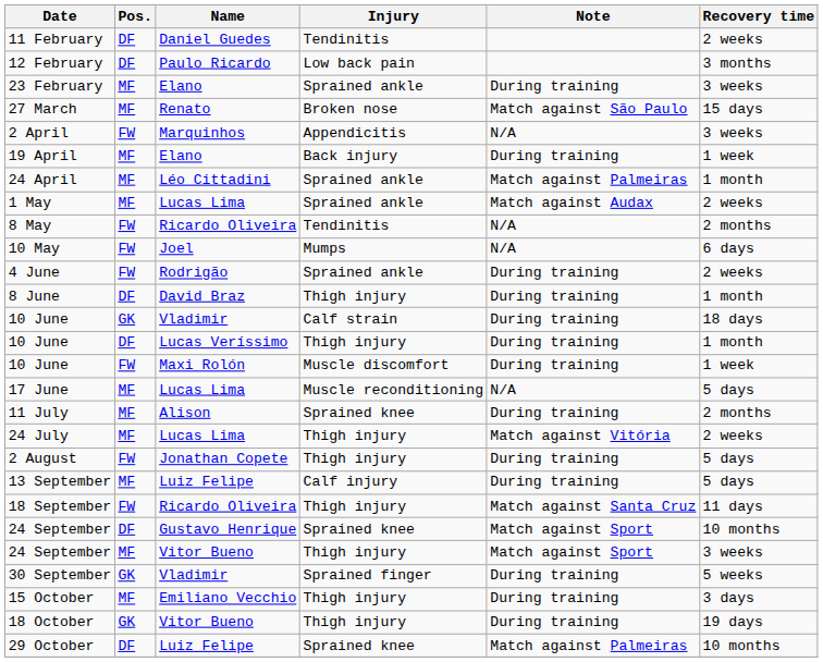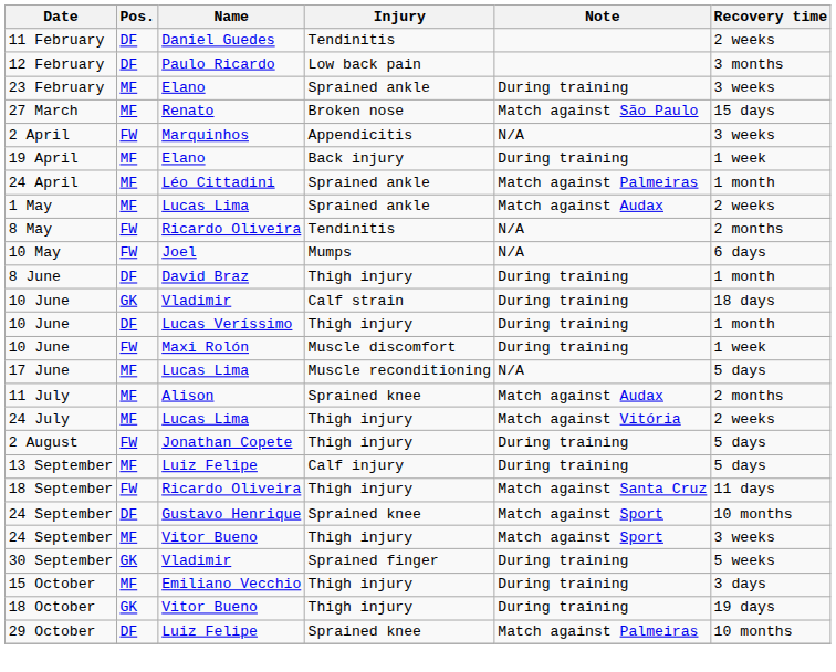 <table class="wikitable">
 <tr>
 <th>Date</th>
 <th>Pos.</th>
 <th>Name</th>
 <th>Injury</th>
 <th>Note</th>
 <th>Recovery time</th>
 </tr>
 <tr>
 <td>11 February</td>
 <td><a href='#'>DF</a></td>
 <td> <a href='#'>Daniel Guedes</a></td>
 <td>Tendinitis</td>
 <td></td>
 <td>2 weeks</td>
 </tr>
 <tr>
 <td>12 February</td>
 <td><a href='#'>DF</a></td>
 <td> <a href='#'>Paulo Ricardo</a></td>
 <td>Low back pain</td>
 <td></td>
 <td>3 months</td>
 </tr>
 <tr>
 <td>23 February</td>
 <td><a href='#'>MF</a></td>
 <td> <a href='#'>Elano</a></td>
 <td>Sprained ankle</td>
 <td>During training</td>
 <td>3 weeks</td>
 </tr>
 <tr>
 <td>27 March</td>
 <td><a href='#'>MF</a></td>
 <td> <a href='#'>Renato</a></td>
 <td>Broken nose</td>
 <td>Match against <a href='#'>São Paulo</a></td>
 <td>15 days</td>
 </tr>
 <tr>
 <td>2 April</td>
 <td><a href='#'>FW</a></td>
 <td> <a href='#'>Marquinhos</a></td>
 <td>Appendicitis</td>
 <td>N/A</td>
 <td>3 weeks</td>
 </tr>
 <tr>
 <td>19 April</td>
 <td><a href='#'>MF</a></td>
 <td> <a href='#'>Elano</a></td>
 <td>Back injury</td>
 <td>During training</td>
 <td>1 week</td>
 </tr>
 <tr>
 <td>24 April</td>
 <td><a href='#'>MF</a></td>
 <td> <a href='#'>Léo Cittadini</a></td>
 <td>Sprained ankle</td>
 <td>Match against <a href='#'>Palmeiras</a></td>
 <td>1 month</td>
 </tr>
 <tr>
 <td>1 May</td>
 <td><a href='#'>MF</a></td>
 <td> <a href='#'>Lucas Lima</a></td>
 <td>Sprained ankle</td>
 <td>Match against <a href='#'>Audax</a></td>
 <td>2 weeks</td>
 </tr>
 <tr>
 <td>8 May</td>
 <td><a href='#'>FW</a></td>
 <td> <a href='#'>Ricardo Oliveira</a></td>
 <td>Tendinitis</td>
 <td>N/A</td>
 <td>2 months</td>
 </tr>
 <tr>
 <td>10 May</td>
 <td><a href='#'>FW</a></td>
 <td> <a href='#'>Joel</a></td>
 <td>Mumps</td>
 <td>N/A</td>
 <td>6 days</td>
 </tr>
 <tr>
-<td>4 June</td>
-<td><a href='#'>FW</a></td>
-<td> <a href='#'>Rodrigão</a></td>
-<td>Sprained ankle</td>
-<td>During training</td>
-<td>2 weeks</td>
-</tr>
-<tr>
 <td>8 June</td>
 <td><a href='#'>DF</a></td>
 <td> <a href='#'>David Braz</a></td>
 <td>Thigh injury</td>
 <td>During training</td>
 <td>1 month</td>
 </tr>
 <tr>
 <td>10 June</td>
 <td><a href='#'>GK</a></td>
 <td> <a href='#'>Vladimir</a></td>
 <td>Calf strain</td>
 <td>During training</td>
 <td>18 days</td>
 </tr>
 <tr>
 <td>10 June</td>
 <td><a href='#'>DF</a></td>
 <td> <a href='#'>Lucas Veríssimo</a></td>
 <td>Thigh injury</td>
 <td>During training</td>
 <td>1 month</td>
 </tr>
 <tr>
 <td>10 June</td>
 <td><a href='#'>FW</a></td>
 <td> <a href='#'>Maxi Rolón</a></td>
 <td>Muscle discomfort</td>
 <td>During training</td>
 <td>1 week</td>
 </tr>
 <tr>
 <td>17 June</td>
 <td><a href='#'>MF</a></td>
 <td> <a href='#'>Lucas Lima</a></td>
 <td>Muscle reconditioning</td>
 <td>N/A</td>
 <td>5 days</td>
 </tr>
 <tr>
 <td>11 July</td>
 <td><a href='#'>MF</a></td>
 <td> <a href='#'>Alison</a></td>
 <td>Sprained knee</td>
-<td>During training</td>
+<td>Match against <a href='#'>Audax</a></td>
 <td>2 months</td>
 </tr>
 <tr>
 <td>24 July</td>
 <td><a href='#'>MF</a></td>
 <td> <a href='#'>Lucas Lima</a></td>
 <td>Thigh injury</td>
 <td>Match against <a href='#'>Vitória</a></td>
 <td>2 weeks</td>
 </tr>
 <tr>
 <td>2 August</td>
 <td><a href='#'>FW</a></td>
 <td> <a href='#'>Jonathan Copete</a></td>
 <td>Thigh injury</td>
 <td>During training</td>
 <td>5 days</td>
 </tr>
 <tr>
 <td>13 September</td>
 <td><a href='#'>MF</a></td>
 <td> <a href='#'>Luiz Felipe</a></td>
 <td>Calf injury</td>
 <td>During training</td>
 <td>5 days</td>
 </tr>
 <tr>
 <td>18 September</td>
 <td><a href='#'>FW</a></td>
 <td> <a href='#'>Ricardo Oliveira</a></td>
 <td>Thigh injury</td>
 <td>Match against <a href='#'>Santa Cruz</a></td>
 <td>11 days</td>
 </tr>
 <tr>
 <td>24 September</td>
 <td><a href='#'>DF</a></td>
 <td> <a href='#'>Gustavo Henrique</a></td>
 <td>Sprained knee</td>
 <td>Match against <a href='#'>Sport</a></td>
 <td>10 months</td>
 </tr>
 <tr>
 <td>24 September</td>
 <td><a href='#'>MF</a></td>
 <td> <a href='#'>Vitor Bueno</a></td>
 <td>Thigh injury</td>
 <td>Match against <a href='#'>Sport</a></td>
 <td>3 weeks</td>
 </tr>
 <tr>
 <td>30 September</td>
 <td><a href='#'>GK</a></td>
 <td> <a href='#'>Vladimir</a></td>
 <td>Sprained finger</td>
 <td>During training</td>
 <td>5 weeks</td>
 </tr>
 <tr>
 <td>15 October</td>
 <td><a href='#'>MF</a></td>
 <td> <a href='#'>Emiliano Vecchio</a></td>
 <td>Thigh injury</td>
 <td>During training</td>
 <td>3 days</td>
 </tr>
 <tr>
 <td>18 October</td>
 <td><a href='#'>GK</a></td>
 <td> <a href='#'>Vitor Bueno</a></td>
 <td>Thigh injury</td>
 <td>During training</td>
 <td>19 days</td>
 </tr>
 <tr>
 <td>29 October</td>
 <td><a href='#'>DF</a></td>
 <td> <a href='#'>Luiz Felipe</a></td>
 <td>Sprained knee</td>
 <td>Match against <a href='#'>Palmeiras</a></td>
 <td>10 months</td>
 </tr>
 <tr>
 </tr>
 </table>
